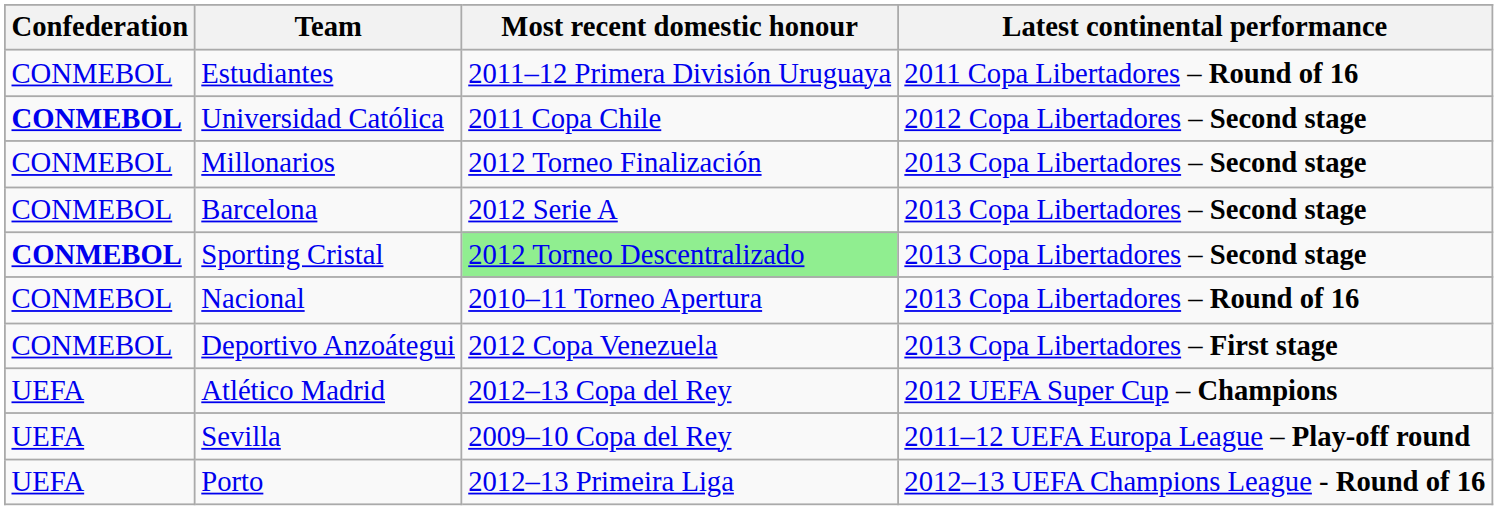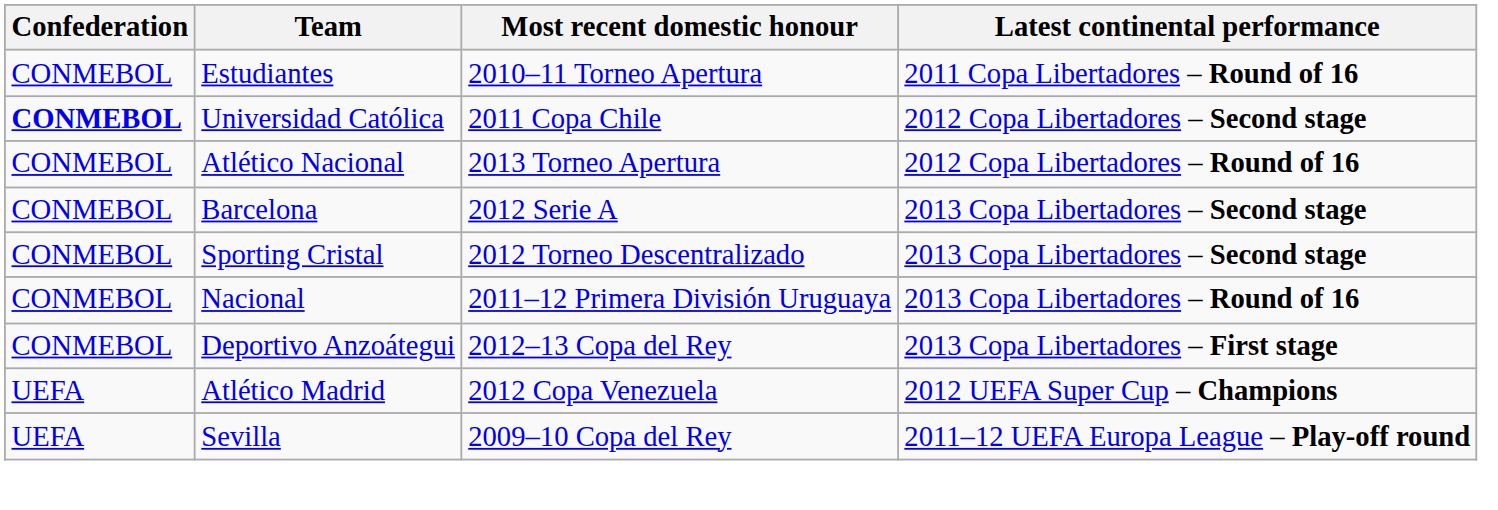 <table class="wikitable">
 <tr>
 <th>Confederation</th>
 <th>Team</th>
 <th>Most recent domestic honour</th>
 <th>Latest continental performance</th>
 </tr>
 <tr>
 <td><a href='#'>CONMEBOL</a></td>
 <td> <a href='#'>Estudiantes</a></td>
-<td><a href='#'>2011–12 Primera División Uruguaya</a></td>
+<td><a href='#'>2010–11 Torneo Apertura</a></td>
 <td><a href='#'>2011 Copa Libertadores</a> – <strong>Round of 16</strong></td>
 </tr>
 <tr>
 <td><strong><a href='#'>CONMEBOL</a></strong></td>
 <td> <a href='#'>Universidad Católica</a></td>
 <td><a href='#'>2011 Copa Chile</a></td>
 <td><a href='#'>2012 Copa Libertadores</a> – <strong>Second stage</strong></td>
 </tr>
 <tr>
 <td><a href='#'>CONMEBOL</a></td>
-<td> <a href='#'>Millonarios</a></td>
-<td><a href='#'>2012 Torneo Finalización</a></td>
-<td><a href='#'>2013 Copa Libertadores</a> – <strong>Second stage</strong></td>
+<td> <a href='#'>Atlético Nacional</a></td>
+<td><a href='#'>2013 Torneo Apertura</a></td>
+<td><a href='#'>2012 Copa Libertadores</a> – <strong>Round of 16</strong></td>
 </tr>
 <tr>
 <td><a href='#'>CONMEBOL</a></td>
 <td> <a href='#'>Barcelona</a></td>
 <td><a href='#'>2012 Serie A</a></td>
 <td><a href='#'>2013 Copa Libertadores</a> – <strong>Second stage</strong></td>
 </tr>
 <tr>
-<td><strong><a href='#'>CONMEBOL</a></strong></td>
+<td><a href='#'>CONMEBOL</a></td>
 <td> <a href='#'>Sporting Cristal</a></td>
-<td style="background: lightgreen;"><a href='#'>2012 Torneo Descentralizado</a></td>
+<td><a href='#'>2012 Torneo Descentralizado</a></td>
 <td><a href='#'>2013 Copa Libertadores</a> – <strong>Second stage</strong></td>
 </tr>
 <tr>
 <td><a href='#'>CONMEBOL</a></td>
 <td> <a href='#'>Nacional</a></td>
-<td><a href='#'>2010–11 Torneo Apertura</a></td>
+<td><a href='#'>2011–12 Primera División Uruguaya</a></td>
 <td><a href='#'>2013 Copa Libertadores</a> – <strong>Round of 16</strong></td>
 </tr>
 <tr>
 <td><a href='#'>CONMEBOL</a></td>
 <td> <a href='#'>Deportivo Anzoátegui</a></td>
-<td><a href='#'>2012 Copa Venezuela</a></td>
+<td><a href='#'>2012–13 Copa del Rey</a></td>
 <td><a href='#'>2013 Copa Libertadores</a> – <strong>First stage</strong></td>
 </tr>
 <tr>
 <td><a href='#'>UEFA</a></td>
 <td> <a href='#'>Atlético Madrid</a></td>
-<td><a href='#'>2012–13 Copa del Rey</a></td>
+<td><a href='#'>2012 Copa Venezuela</a></td>
 <td><a href='#'>2012 UEFA Super Cup</a> – <strong>Champions</strong></td>
 </tr>
 <tr>
 <td><a href='#'>UEFA</a></td>
 <td> <a href='#'>Sevilla</a></td>
 <td><a href='#'>2009–10 Copa del Rey</a></td>
 <td><a href='#'>2011–12 UEFA Europa League</a> – <strong>Play-off round</strong></td>
 </tr>
-<tr>
-<td><a href='#'>UEFA</a></td>
-<td> <a href='#'>Porto</a></td>
-<td><a href='#'>2012–13 Primeira Liga</a></td>
-<td><a href='#'>2012–13 UEFA Champions League</a> - <strong>Round of 16</strong></td>
-</tr>
 </table>
